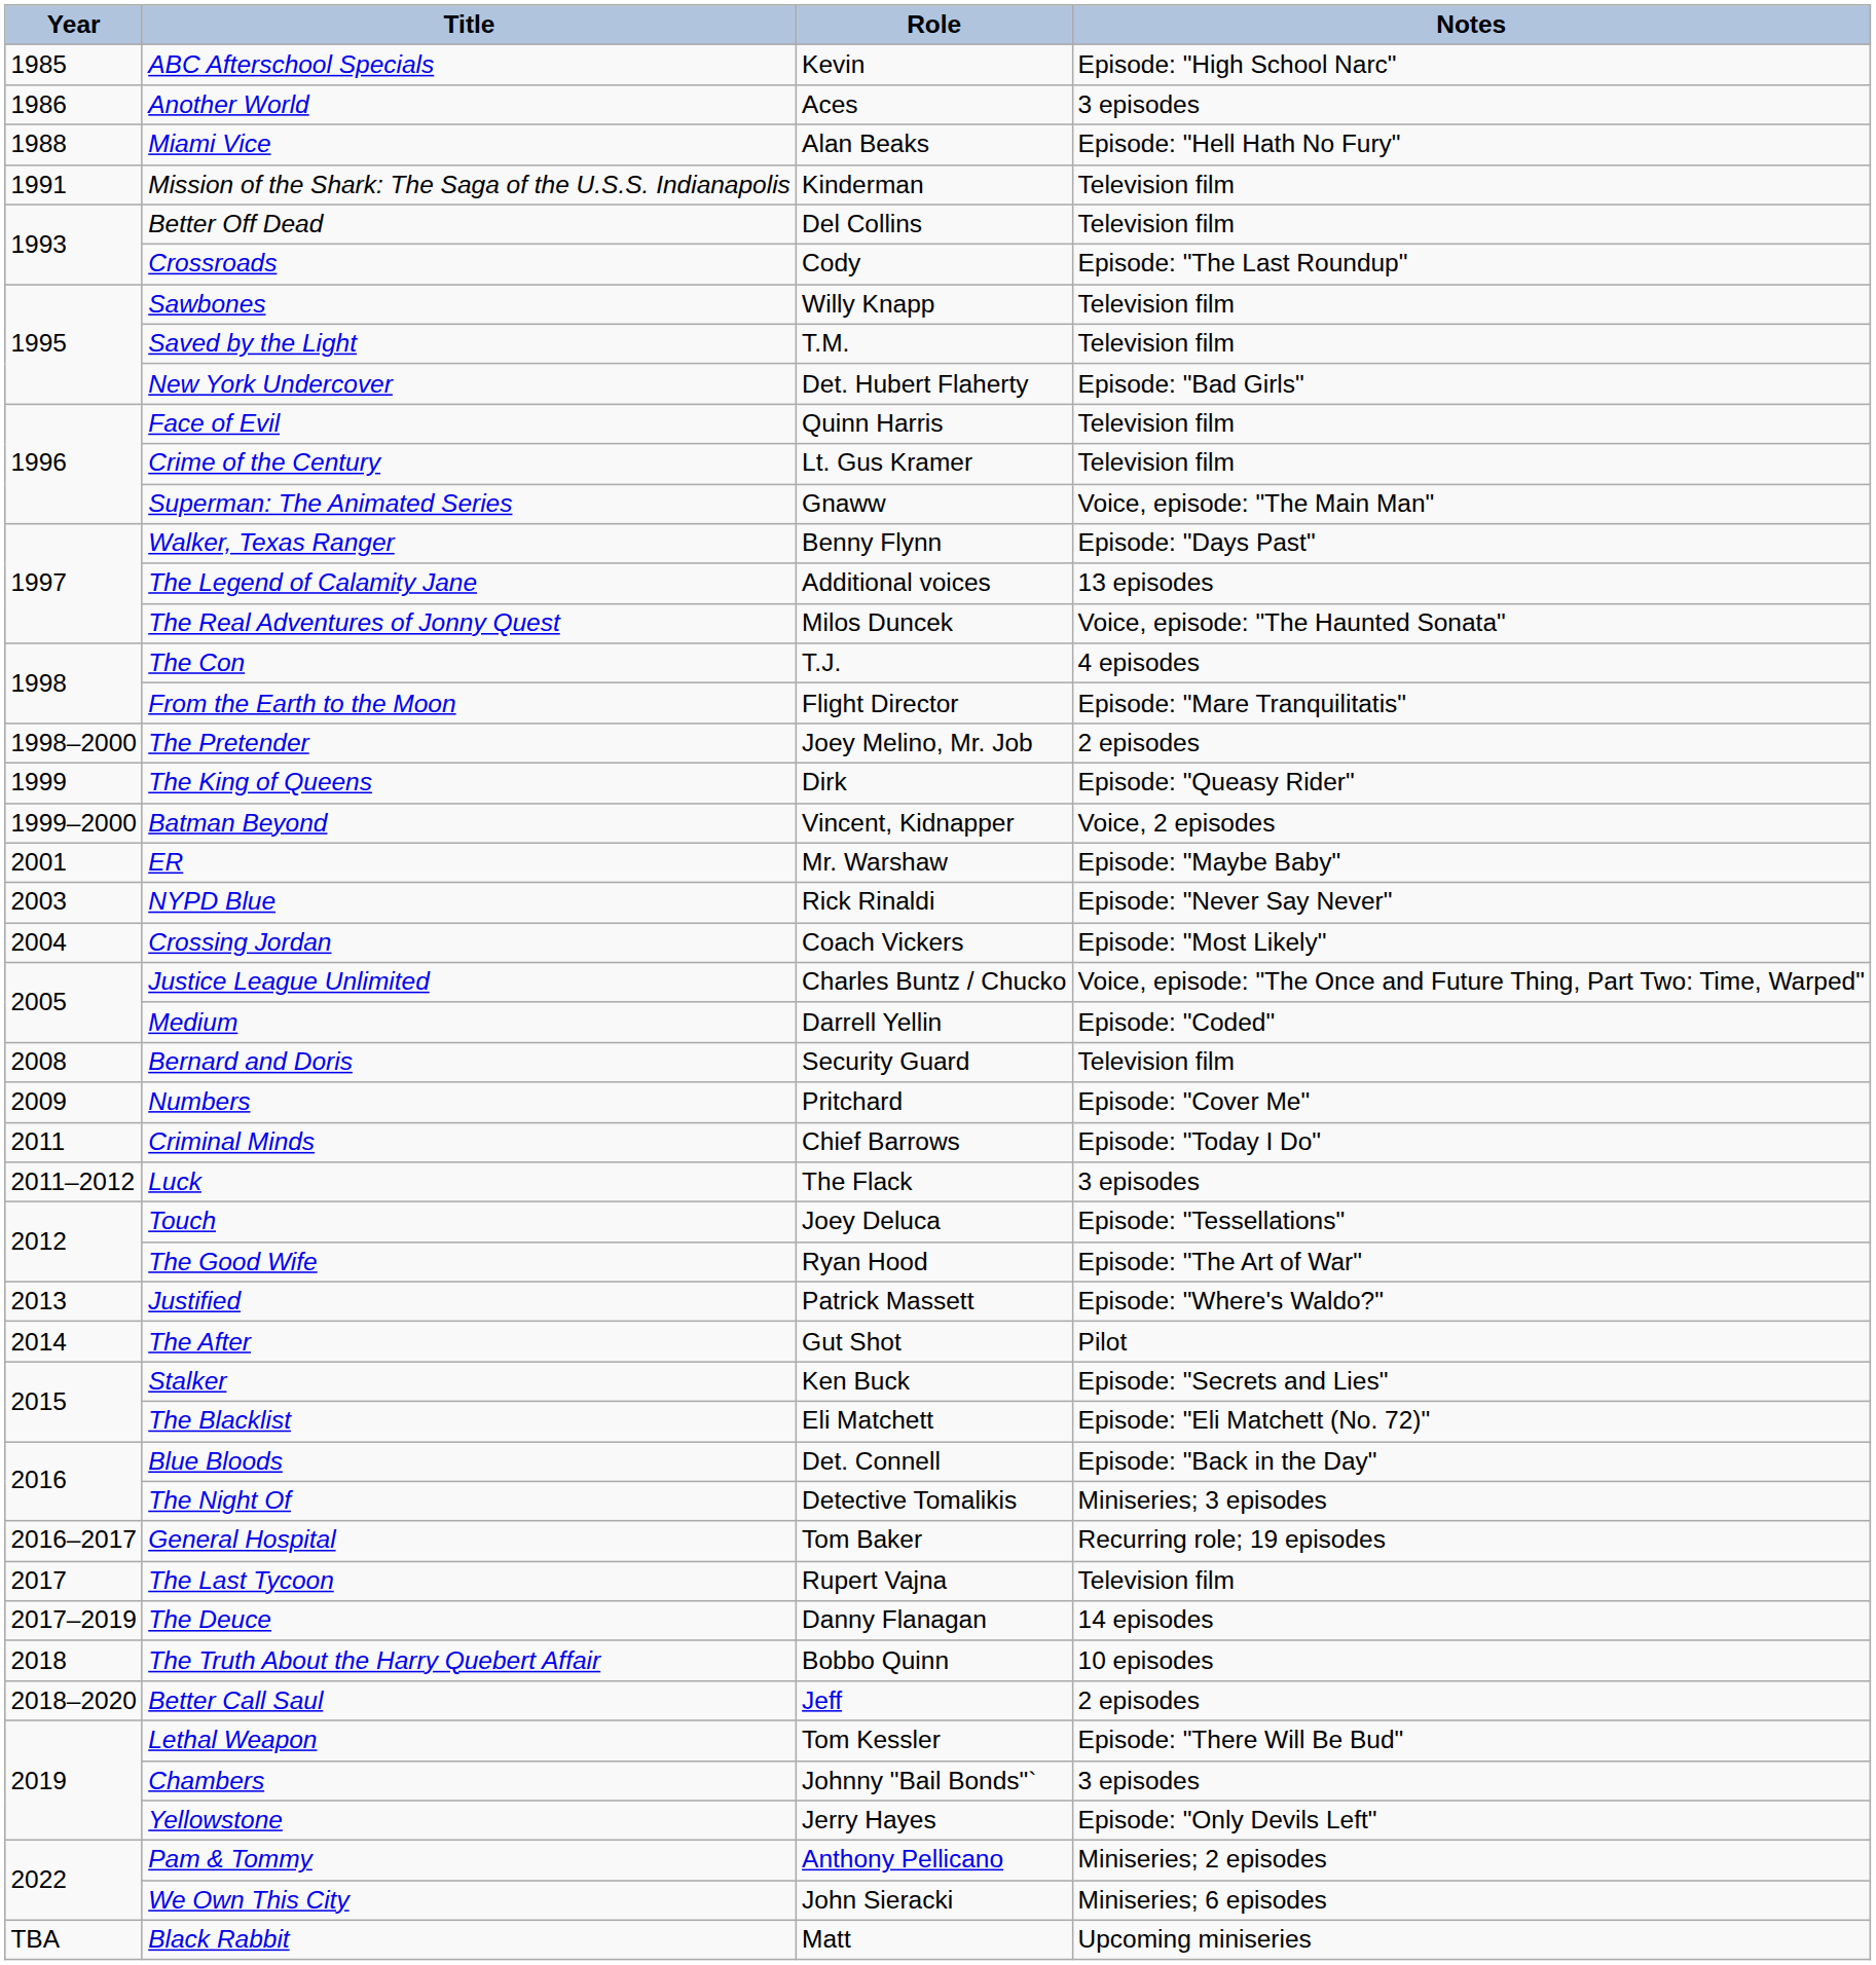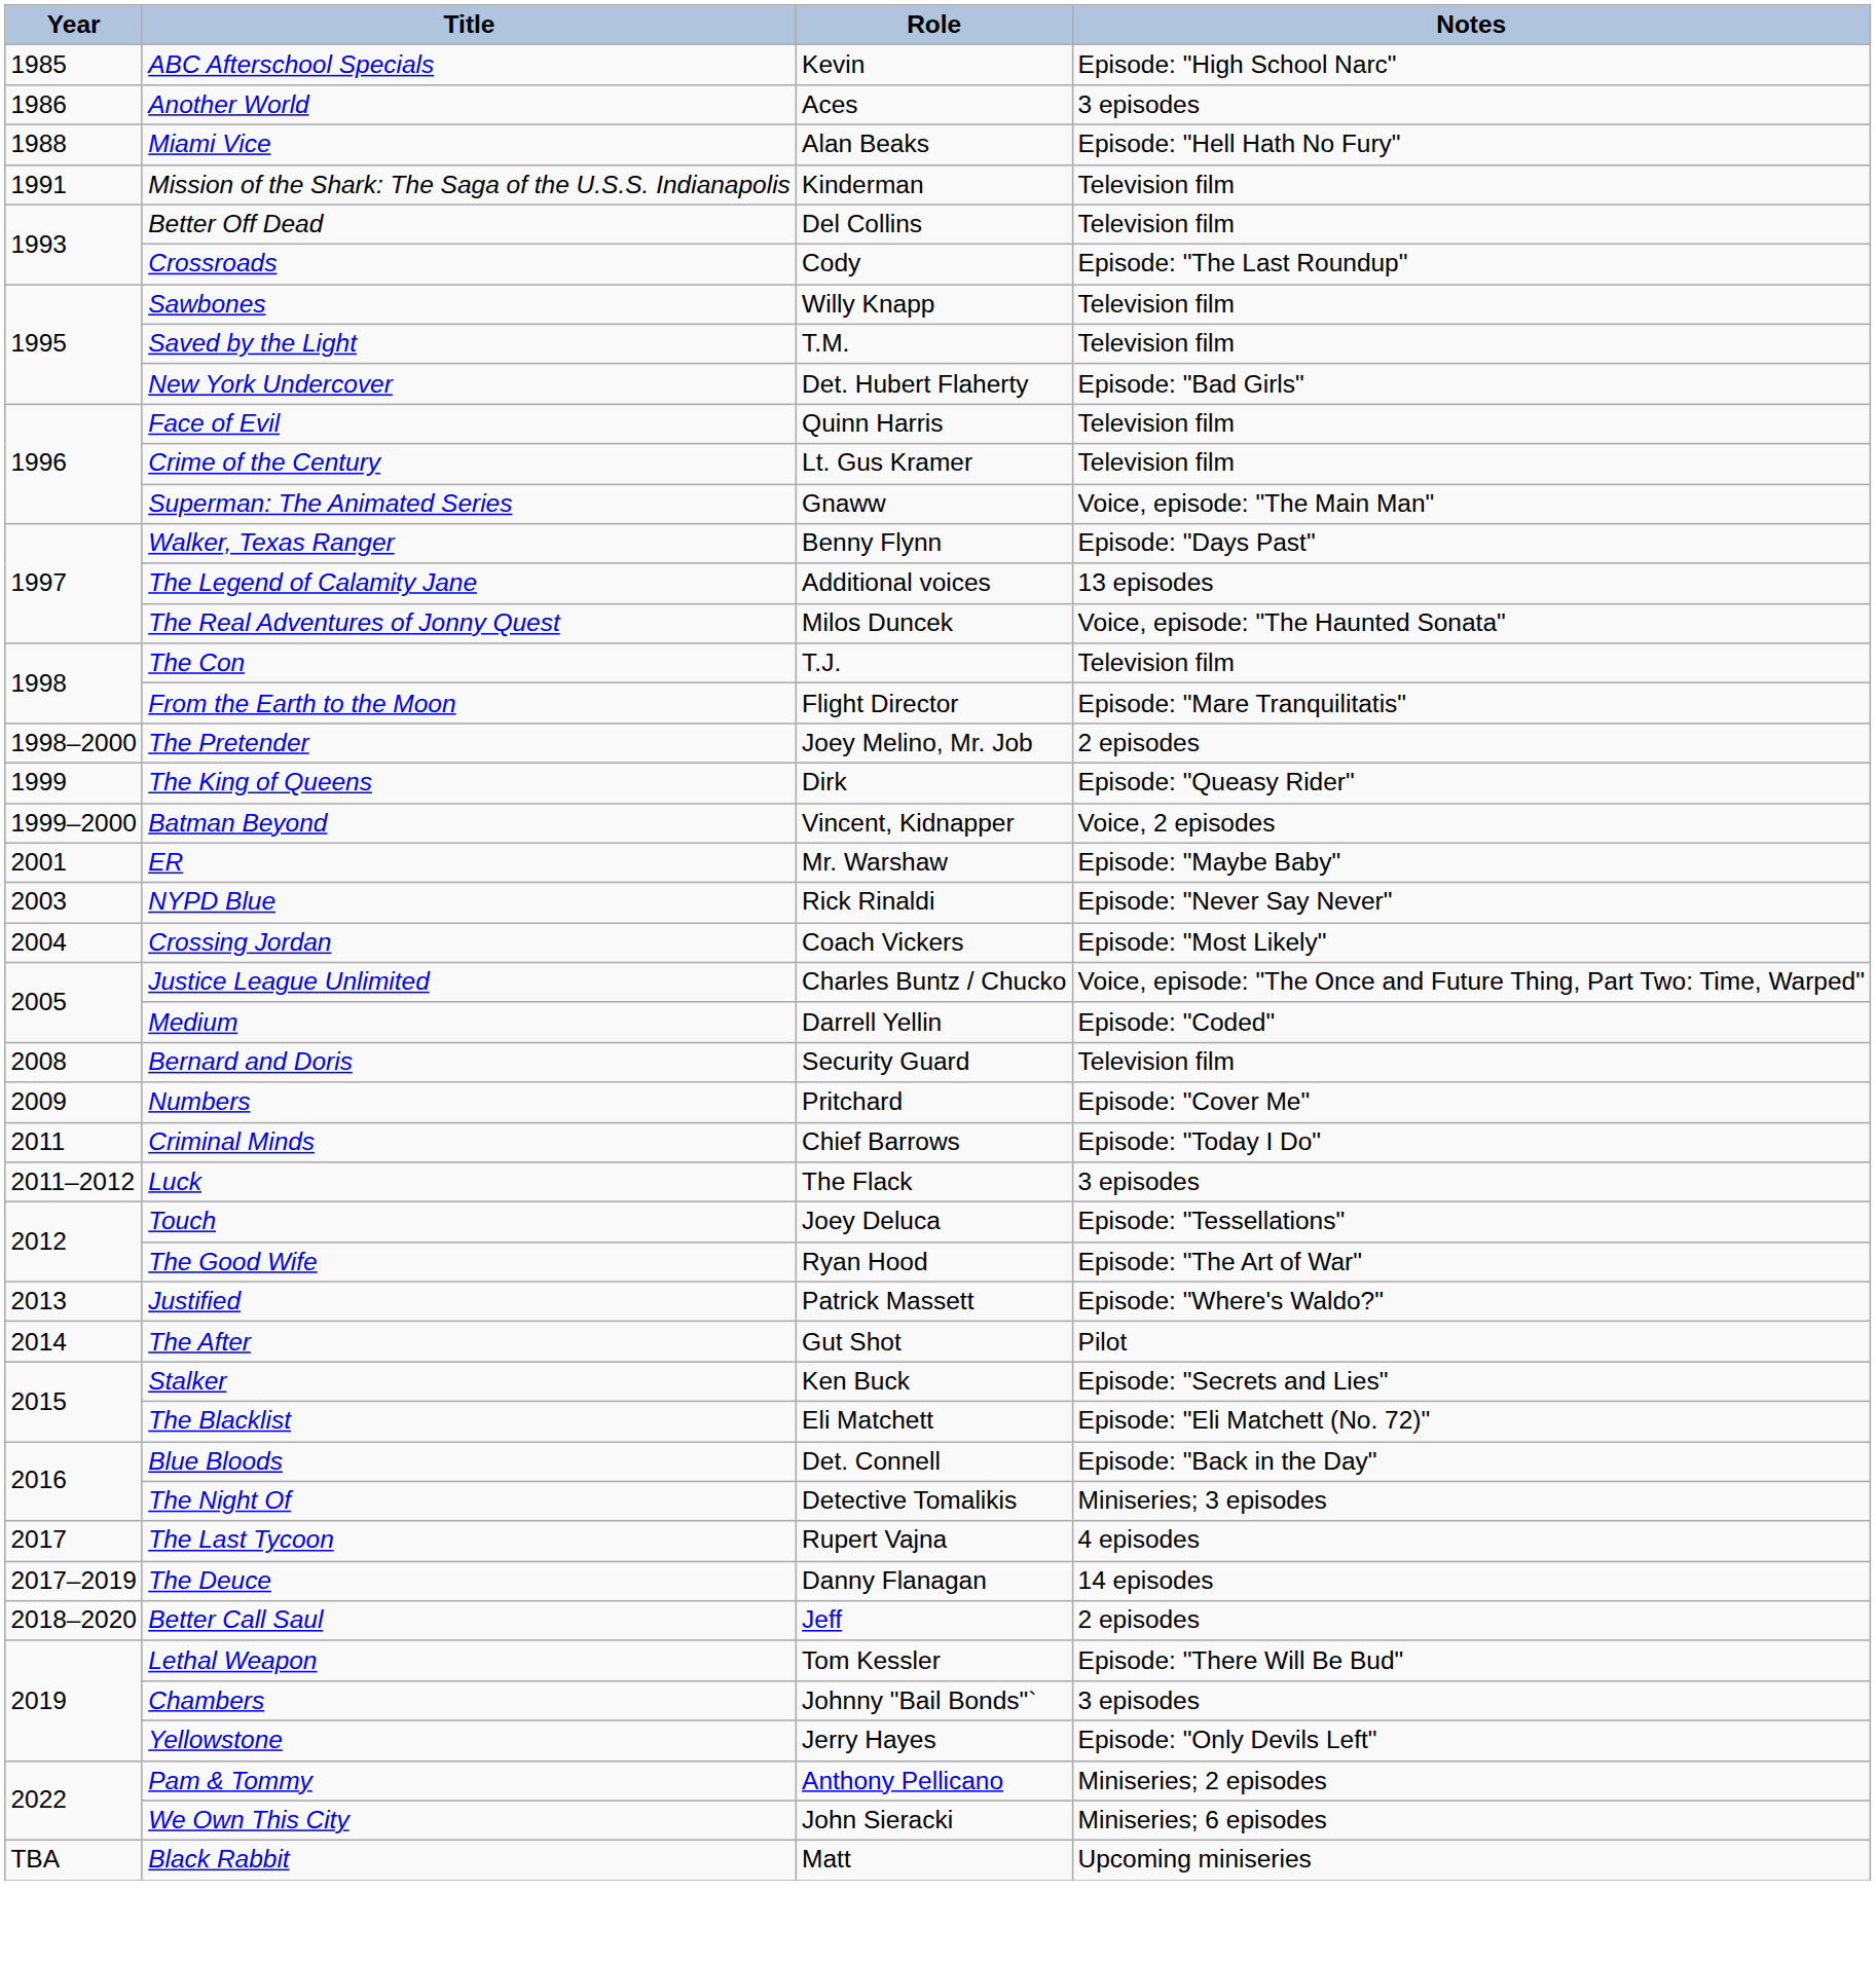 <table class="wikitable">
 <tr>
 <th style="background:#b0c4de;">Year</th>
 <th style="background:#b0c4de;">Title</th>
 <th style="background:#b0c4de;">Role</th>
 <th style="background:#b0c4de;">Notes</th>
 </tr>
 <tr>
 <td>1985</td>
 <td><em><a href='#'>ABC Afterschool Specials</a></em></td>
 <td>Kevin</td>
 <td>Episode: "High School Narc"</td>
 </tr>
 <tr>
 <td>1986</td>
 <td><em><a href='#'>Another World</a></em></td>
 <td>Aces</td>
 <td>3 episodes</td>
 </tr>
 <tr>
 <td>1988</td>
 <td><em><a href='#'>Miami Vice</a></em></td>
 <td>Alan Beaks</td>
 <td>Episode: "Hell Hath No Fury"</td>
 </tr>
 <tr>
 <td>1991</td>
 <td><em>Mission of the Shark: The Saga of the U.S.S. Indianapolis</em></td>
 <td>Kinderman</td>
 <td>Television film</td>
 </tr>
 <tr>
 <td rowspan="2">1993</td>
 <td><em>Better Off Dead</em></td>
 <td>Del Collins</td>
 <td>Television film</td>
 </tr>
 <tr>
 <td><em><a href='#'>Crossroads</a></em></td>
 <td>Cody</td>
 <td>Episode: "The Last Roundup"</td>
 </tr>
 <tr>
 <td rowspan="3">1995</td>
 <td><em><a href='#'>Sawbones</a></em></td>
 <td>Willy Knapp</td>
 <td>Television film</td>
 </tr>
 <tr>
 <td><em><a href='#'>Saved by the Light</a></em></td>
 <td>T.M.</td>
 <td>Television film</td>
 </tr>
 <tr>
 <td><em><a href='#'>New York Undercover</a></em></td>
 <td>Det. Hubert Flaherty</td>
 <td>Episode: "Bad Girls"</td>
 </tr>
 <tr>
 <td rowspan="3">1996</td>
 <td><em><a href='#'>Face of Evil</a></em></td>
 <td>Quinn Harris</td>
 <td>Television film</td>
 </tr>
 <tr>
 <td><em><a href='#'>Crime of the Century</a></em></td>
 <td>Lt. Gus Kramer</td>
 <td>Television film</td>
 </tr>
 <tr>
 <td><em><a href='#'>Superman: The Animated Series</a></em></td>
 <td>Gnaww</td>
 <td>Voice, episode: "The Main Man"<em></em></td>
 </tr>
 <tr>
 <td rowspan="3">1997</td>
 <td><em><a href='#'>Walker, Texas Ranger</a></em></td>
 <td>Benny Flynn</td>
 <td>Episode: "Days Past"</td>
 </tr>
 <tr>
 <td><em><a href='#'>The Legend of Calamity Jane</a></em></td>
 <td>Additional voices</td>
 <td>13 episodes</td>
 </tr>
 <tr>
 <td><em><a href='#'>The Real Adventures of Jonny Quest</a></em></td>
 <td>Milos Duncek</td>
 <td>Voice, episode: "The Haunted Sonata"<em></em></td>
 </tr>
 <tr>
 <td rowspan="2">1998</td>
 <td><em><a href='#'>The Con</a></em></td>
 <td>T.J.</td>
-<td>4 episodes</td>
+<td>Television film</td>
 </tr>
 <tr>
 <td><em><a href='#'>From the Earth to the Moon</a></em></td>
 <td>Flight Director</td>
 <td>Episode: "Mare Tranquilitatis"</td>
 </tr>
 <tr>
 <td>1998–2000</td>
 <td><em><a href='#'>The Pretender</a></em></td>
 <td>Joey Melino, Mr. Job</td>
 <td>2 episodes</td>
 </tr>
 <tr>
 <td>1999</td>
 <td><em><a href='#'>The King of Queens</a></em></td>
 <td>Dirk</td>
 <td>Episode: "Queasy Rider"</td>
 </tr>
 <tr>
 <td>1999–2000</td>
 <td><em><a href='#'>Batman Beyond</a></em></td>
 <td>Vincent, Kidnapper</td>
 <td>Voice, 2 episodes<em></em></td>
 </tr>
 <tr>
 <td>2001</td>
 <td><em><a href='#'>ER</a></em></td>
 <td>Mr. Warshaw</td>
 <td>Episode: "Maybe Baby"</td>
 </tr>
 <tr>
 <td>2003</td>
 <td><em><a href='#'>NYPD Blue</a></em></td>
 <td>Rick Rinaldi</td>
 <td>Episode: "Never Say Never"</td>
 </tr>
 <tr>
 <td>2004</td>
 <td><em><a href='#'>Crossing Jordan</a></em></td>
 <td>Coach Vickers</td>
 <td>Episode: "Most Likely"</td>
 </tr>
 <tr>
 <td rowspan="2">2005</td>
 <td><em><a href='#'>Justice League Unlimited</a></em></td>
 <td>Charles Buntz / Chucko</td>
 <td>Voice, episode: "The Once and Future Thing, Part Two: Time, Warped"<em></em></td>
 </tr>
 <tr>
 <td><em><a href='#'>Medium</a></em></td>
 <td>Darrell Yellin</td>
 <td>Episode: "Coded"</td>
 </tr>
 <tr>
 <td>2008</td>
 <td><em><a href='#'>Bernard and Doris</a></em></td>
 <td>Security Guard</td>
 <td>Television film</td>
 </tr>
 <tr>
 <td>2009</td>
 <td><em><a href='#'>Numbers</a></em></td>
 <td>Pritchard</td>
 <td>Episode: "Cover Me"</td>
 </tr>
 <tr>
 <td>2011</td>
 <td><em><a href='#'>Criminal Minds</a></em></td>
 <td>Chief Barrows</td>
 <td>Episode: "Today I Do"</td>
 </tr>
 <tr>
 <td>2011–2012</td>
 <td><em><a href='#'>Luck</a></em></td>
 <td>The Flack</td>
 <td>3 episodes</td>
 </tr>
 <tr>
 <td rowspan="2">2012</td>
 <td><em><a href='#'>Touch</a></em></td>
 <td>Joey Deluca</td>
 <td>Episode: "Tessellations"</td>
 </tr>
 <tr>
 <td><em><a href='#'>The Good Wife</a></em></td>
 <td>Ryan Hood</td>
 <td>Episode: "The Art of War"</td>
 </tr>
 <tr>
 <td>2013</td>
 <td><em><a href='#'>Justified</a></em></td>
 <td>Patrick Massett</td>
 <td>Episode: "Where's Waldo?"</td>
 </tr>
 <tr>
 <td>2014</td>
 <td><em><a href='#'>The After</a></em></td>
 <td>Gut Shot</td>
 <td>Pilot</td>
 </tr>
 <tr>
 <td rowspan="2">2015</td>
 <td><em><a href='#'>Stalker</a></em></td>
 <td>Ken Buck</td>
 <td>Episode: "Secrets and Lies"</td>
 </tr>
 <tr>
 <td><em><a href='#'>The Blacklist</a></em></td>
 <td>Eli Matchett</td>
 <td>Episode: "Eli Matchett (No. 72)"</td>
 </tr>
 <tr>
 <td rowspan="2">2016</td>
 <td><em><a href='#'>Blue Bloods</a></em></td>
 <td>Det. Connell</td>
 <td>Episode: "Back in the Day"</td>
 </tr>
 <tr>
 <td><em><a href='#'>The Night Of</a></em></td>
 <td>Detective Tomalikis</td>
 <td>Miniseries; 3 episodes</td>
 </tr>
 <tr>
-<td>2016–2017</td>
-<td><em><a href='#'>General Hospital</a></em></td>
-<td>Tom Baker</td>
-<td>Recurring role; 19 episodes</td>
-</tr>
-<tr>
 <td>2017</td>
 <td><em><a href='#'>The Last Tycoon</a></em></td>
 <td>Rupert Vajna</td>
-<td>Television film</td>
+<td>4 episodes</td>
 </tr>
 <tr>
 <td>2017–2019</td>
 <td><em><a href='#'>The Deuce</a></em></td>
 <td>Danny Flanagan</td>
 <td>14 episodes</td>
-</tr>
-<tr>
-<td>2018</td>
-<td><em><a href='#'>The Truth About the Harry Quebert Affair</a></em></td>
-<td>Bobbo Quinn</td>
-<td>10 episodes</td>
 </tr>
 <tr>
 <td>2018–2020</td>
 <td><em><a href='#'>Better Call Saul</a></em></td>
 <td><a href='#'>Jeff</a></td>
 <td>2 episodes</td>
 </tr>
 <tr>
 <td rowspan="3">2019</td>
 <td><em><a href='#'>Lethal Weapon</a></em></td>
 <td>Tom Kessler</td>
 <td>Episode: "There Will Be Bud"</td>
 </tr>
 <tr>
 <td><em><a href='#'>Chambers</a></em></td>
 <td>Johnny "Bail Bonds"`</td>
 <td>3 episodes</td>
 </tr>
 <tr>
 <td><em><a href='#'>Yellowstone</a></em></td>
 <td>Jerry Hayes</td>
 <td>Episode: "Only Devils Left"</td>
 </tr>
 <tr>
 <td rowspan="2">2022</td>
 <td><em><a href='#'>Pam & Tommy</a></em></td>
 <td><a href='#'>Anthony Pellicano</a></td>
 <td>Miniseries; 2 episodes</td>
 </tr>
 <tr>
 <td><em><a href='#'>We Own This City</a></em></td>
 <td>John Sieracki</td>
 <td>Miniseries; 6 episodes</td>
 </tr>
 <tr>
 <td>TBA</td>
 <td><em><a href='#'>Black Rabbit</a></em></td>
 <td>Matt</td>
 <td>Upcoming miniseries</td>
 </tr>
 </table>
